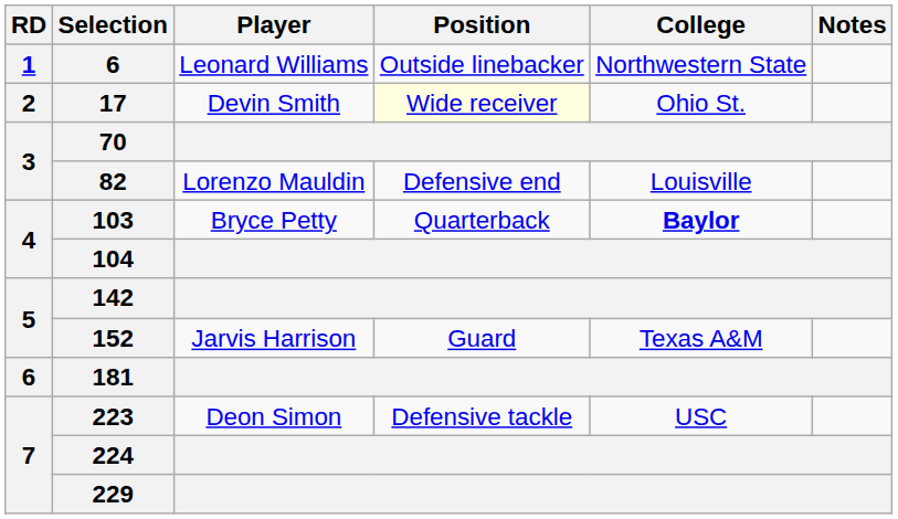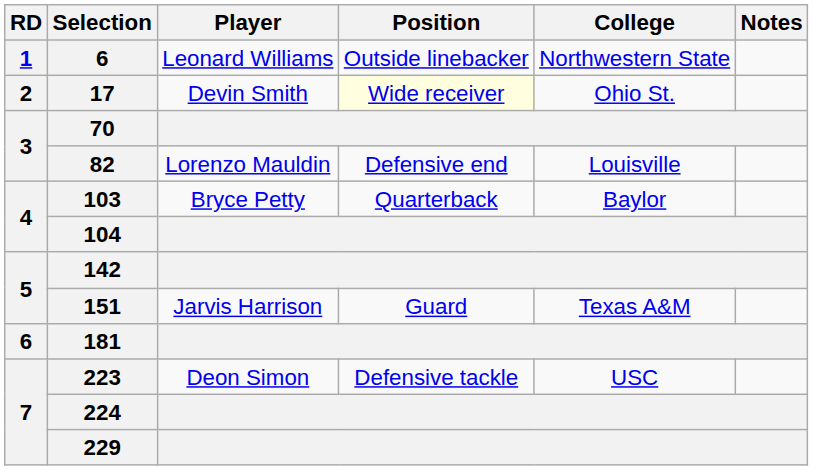 <table class="wikitable" style="font-size: 95%;text-align:center;">
 <tr>
 <th>RD</th>
 <th>Selection</th>
 <th>Player</th>
 <th>Position</th>
 <th>College</th>
 <th>Notes</th>
 </tr>
 <tr>
 <th><a href='#'>1</a></th>
 <th>6</th>
 <td><a href='#'>Leonard Williams</a></td>
 <td><a href='#'>Outside linebacker</a></td>
 <td><a href='#'>Northwestern State</a></td>
 <td></td>
 </tr>
 <tr>
 <th>2</th>
 <th>17</th>
 <td><a href='#'>Devin Smith</a></td>
 <td style="background: lightyellow;"><a href='#'>Wide receiver</a></td>
 <td><a href='#'>Ohio St.</a></td>
 <td></td>
 </tr>
 <tr>
 <th rowspan=2>3</th>
 <th>70</th>
 <th colspan=4></th>
 </tr>
 <tr>
 <th>82</th>
 <td><a href='#'>Lorenzo Mauldin</a></td>
 <td><a href='#'>Defensive end</a></td>
 <td><a href='#'>Louisville</a></td>
 <td></td>
 </tr>
 <tr>
 <th rowspan=2>4</th>
 <th>103</th>
 <td><a href='#'>Bryce Petty</a></td>
 <td><a href='#'>Quarterback</a></td>
-<td><strong><a href='#'>Baylor</a></strong></td>
+<td><a href='#'>Baylor</a></td>
 <td></td>
 </tr>
 <tr>
 <th>104</th>
 <th colspan=4></th>
 </tr>
 <tr>
 <th rowspan=2>5</th>
 <th>142</th>
 <th colspan=4></th>
 </tr>
 <tr>
-<th>152</th>
+<th>151</th>
 <td><a href='#'>Jarvis Harrison</a></td>
 <td><a href='#'>Guard</a></td>
 <td><a href='#'>Texas A&M</a></td>
 <td></td>
 </tr>
 <tr>
 <th>6</th>
 <th>181</th>
 <th colspan=4></th>
 </tr>
 <tr>
 <th rowspan=3>7</th>
 <th>223</th>
 <td><a href='#'>Deon Simon</a></td>
 <td><a href='#'>Defensive tackle</a></td>
 <td><a href='#'>USC</a></td>
 <td></td>
 </tr>
 <tr>
 <th>224</th>
 <th colspan=4></th>
 </tr>
 <tr>
 <th>229</th>
 <th colspan=4></th>
 </tr>
 </table>
